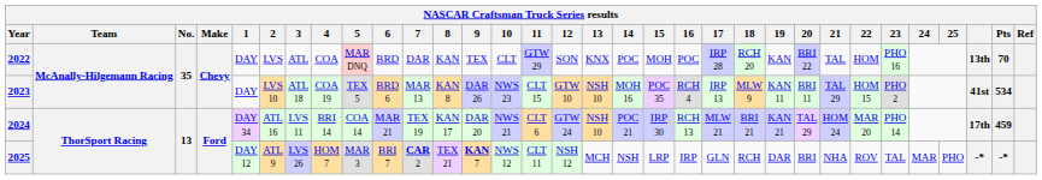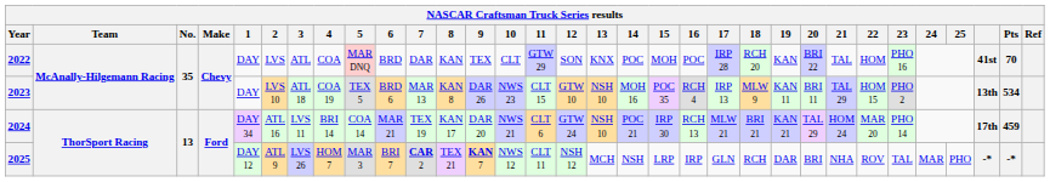 <table class="wikitable" style="text-align:center; font-size:75%">
 <tr>
 <th colspan=47><a href='#'>NASCAR Craftsman Truck Series</a> results</th>
 </tr>
 <tr>
 <th>Year</th>
 <th>Team</th>
 <th>No.</th>
 <th>Make</th>
 <th>1</th>
 <th>2</th>
 <th>3</th>
 <th>4</th>
 <th>5</th>
 <th>6</th>
 <th>7</th>
 <th>8</th>
 <th>9</th>
 <th>10</th>
 <th>11</th>
 <th>12</th>
 <th>13</th>
 <th>14</th>
 <th>15</th>
 <th>16</th>
 <th>17</th>
 <th>18</th>
 <th>19</th>
 <th>20</th>
 <th>21</th>
 <th>22</th>
 <th>23</th>
 <th>24</th>
 <th>25</th>
 <th></th>
 <th>Pts</th>
 <th>Ref</th>
 </tr>
 <tr>
 <th><a href='#'>2022</a></th>
 <th rowspan=2><a href='#'>McAnally-Hilgemann Racing</a></th>
 <th rowspan=2>35</th>
 <th rowspan=2><a href='#'>Chevy</a></th>
 <td><a href='#'>DAY</a></td>
 <td><a href='#'>LVS</a></td>
 <td><a href='#'>ATL</a></td>
 <td><a href='#'>COA</a></td>
 <td style="background:#FFCFCF;"><a href='#'>MAR</a><br><small>DNQ</small></td>
 <td><a href='#'>BRD</a></td>
 <td><a href='#'>DAR</a></td>
 <td><a href='#'>KAN</a></td>
 <td><a href='#'>TEX</a></td>
 <td><a href='#'>CLT</a></td>
 <td style="background:#CFCFFF;"><a href='#'>GTW</a><br><small>29</small></td>
 <td><a href='#'>SON</a></td>
 <td><a href='#'>KNX</a></td>
 <td><a href='#'>POC</a></td>
 <td><a href='#'>MOH</a></td>
 <td><a href='#'>POC</a></td>
 <td style="background:#CFCFFF;"><a href='#'>IRP</a><br><small>28</small></td>
 <td style="background:#DFFFDF;"><a href='#'>RCH</a><br><small>20</small></td>
 <td><a href='#'>KAN</a></td>
 <td style="background:#CFCFFF;"><a href='#'>BRI</a><br><small>22</small></td>
 <td><a href='#'>TAL</a></td>
 <td><a href='#'>HOM</a></td>
 <td style="background:#DFFFDF;"><a href='#'>PHO</a><br><small>16</small></td>
 <td colspan=2></td>
-<th>13th</th>
+<th>41st</th>
 <th>70</th>
 <th></th>
 </tr>
 <tr>
 <th><a href='#'>2023</a></th>
 <td><a href='#'>DAY</a></td>
 <td style="background:#FFDF9F;"><a href='#'>LVS</a><br><small>10</small></td>
 <td style="background:#DFFFDF;"><a href='#'>ATL</a><br><small>18</small></td>
 <td style="background:#DFFFDF;"><a href='#'>COA</a><br><small>19</small></td>
 <td style="background:#DFDFDF;"><a href='#'>TEX</a><br><small>5</small></td>
 <td style="background:#FFDF9F;"><a href='#'>BRD</a><br><small>6</small></td>
 <td style="background:#DFFFDF;"><a href='#'>MAR</a><br><small>13</small></td>
 <td style="background:#FFDF9F;"><a href='#'>KAN</a><br><small>8</small></td>
 <td style="background:#CFCFFF;"><a href='#'>DAR</a><br><small>26</small></td>
 <td style="background:#CFCFFF;"><a href='#'>NWS</a><br><small>23</small></td>
 <td style="background:#DFFFDF;"><a href='#'>CLT</a><br><small>15</small></td>
 <td style="background:#FFDF9F;"><a href='#'>GTW</a><br><small>10</small></td>
 <td style="background:#FFDF9F;"><a href='#'>NSH</a><br><small>10</small></td>
 <td style="background:#DFFFDF;"><a href='#'>MOH</a><br><small>16</small></td>
 <td style="background:#EFCFFF;"><a href='#'>POC</a><br><small>35</small></td>
 <td style="background:#DFDFDF;"><a href='#'>RCH</a><br><small>4</small></td>
 <td style="background:#DFFFDF;"><a href='#'>IRP</a><br><small>13</small></td>
 <td style="background:#FFDF9F;"><a href='#'>MLW</a><br><small>9</small></td>
 <td style="background:#DFFFDF;"><a href='#'>KAN</a><br><small>11</small></td>
 <td style="background:#DFFFDF;"><a href='#'>BRI</a><br><small>11</small></td>
 <td style="background:#CFCFFF;"><a href='#'>TAL</a><br><small>29</small></td>
 <td style="background:#DFFFDF;"><a href='#'>HOM</a><br><small>15</small></td>
 <td style="background:#DFDFDF;"><a href='#'>PHO</a><br><small>2</small></td>
 <td colspan=2></td>
-<th>41st</th>
+<th>13th</th>
 <th>534</th>
 <th></th>
 </tr>
 <tr>
 <th><a href='#'>2024</a></th>
 <th rowspan=2><a href='#'>ThorSport Racing</a></th>
 <th rowspan=2>13</th>
 <th rowspan=2><a href='#'>Ford</a></th>
 <td style="background:#EFCFFF;"><a href='#'>DAY</a><br><small>34</small></td>
 <td style="background:#DFFFDF;"><a href='#'>ATL</a><br><small>16</small></td>
 <td style="background:#DFFFDF;"><a href='#'>LVS</a><br><small>11</small></td>
 <td style="background:#DFFFDF;"><a href='#'>BRI</a><br><small>14</small></td>
 <td style="background:#DFFFDF;"><a href='#'>COA</a><br><small>14</small></td>
 <td style="background:#CFCFFF;"><a href='#'>MAR</a><br><small>21</small></td>
 <td style="background:#DFFFDF;"><a href='#'>TEX</a><br><small>19</small></td>
 <td style="background:#DFFFDF;"><a href='#'>KAN</a><br><small>17</small></td>
 <td style="background:#DFFFDF;"><a href='#'>DAR</a><br><small>20</small></td>
 <td style="background:#CFCFFF;"><a href='#'>NWS</a><br><small>21</small></td>
 <td style="background:#FFDF9F;"><a href='#'>CLT</a><br><small>6</small></td>
 <td style="background:#CFCFFF;"><a href='#'>GTW</a><br><small>24</small></td>
 <td style="background:#FFDF9F;"><a href='#'>NSH</a><br><small>10</small></td>
 <td style="background:#CFCFFF;"><a href='#'>POC</a><br><small>21</small></td>
 <td style="background:#CFCFFF;"><a href='#'>IRP</a><br><small>30</small></td>
 <td style="background:#DFFFDF;"><a href='#'>RCH</a><br><small>13</small></td>
 <td style="background:#CFCFFF;"><a href='#'>MLW</a><br><small>21</small></td>
 <td style="background:#CFCFFF;"><a href='#'>BRI</a><br><small>21</small></td>
 <td style="background:#CFCFFF;"><a href='#'>KAN</a><br><small>21</small></td>
 <td style="background:#EFCFFF;"><a href='#'>TAL</a><br><small>29</small></td>
 <td style="background:#CFCFFF;"><a href='#'>HOM</a><br><small>24</small></td>
 <td style="background:#DFFFDF;"><a href='#'>MAR</a><br><small>20</small></td>
 <td style="background:#DFFFDF;"><a href='#'>PHO</a><br><small>14</small></td>
 <td colspan=2></td>
 <th>17th</th>
 <th>459</th>
 <th></th>
 </tr>
 <tr>
 <th><a href='#'>2025</a></th>
 <td style="background:#DFFFDF;"><a href='#'>DAY</a><br><small>12</small></td>
 <td style="background:#FFDF9F;"><a href='#'>ATL</a><br><small>9</small></td>
 <td style="background:#CFCFFF;"><a href='#'>LVS</a><br><small>26</small></td>
 <td style="background:#FFDF9F;"><a href='#'>HOM</a><br><small>7</small></td>
 <td style="background:#DFDFDF;"><a href='#'>MAR</a><br><small>3</small></td>
 <td style="background:#FFDF9F;"><a href='#'>BRI</a><br><small>7</small></td>
 <td style="background:#DFDFDF;"><strong><a href='#'>CAR</a></strong><br><small>2</small></td>
 <td style="background:#EFCFFF;"><a href='#'>TEX</a><br><small>21</small></td>
 <td style="background:#FFDF9F;"><strong><a href='#'>KAN</a></strong><br><small>7</small></td>
 <td style="background:#DFFFDF;"><a href='#'>NWS</a><br><small>12</small></td>
 <td style="background:#DFFFDF;"><a href='#'>CLT</a><br><small>11</small></td>
 <td style="background:#DFFFDF;"><a href='#'>NSH</a><br><small>12</small></td>
 <td style="background:#;"><a href='#'>MCH</a><br><small></small></td>
 <td><a href='#'>NSH</a></td>
 <td><a href='#'>LRP</a></td>
 <td><a href='#'>IRP</a></td>
 <td><a href='#'>GLN</a></td>
 <td><a href='#'>RCH</a></td>
 <td><a href='#'>DAR</a></td>
 <td><a href='#'>BRI</a></td>
 <td><a href='#'>NHA</a></td>
 <td><a href='#'>ROV</a></td>
 <td><a href='#'>TAL</a></td>
 <td><a href='#'>MAR</a></td>
 <td><a href='#'>PHO</a></td>
 <th>-*</th>
 <th>-*</th>
 <th></th>
 </tr>
 </table>
